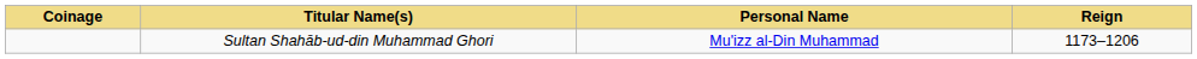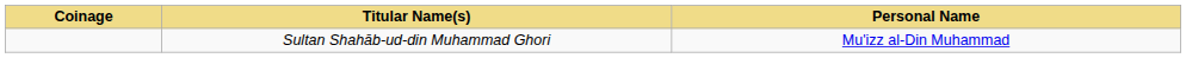 <table style="width:100%;" class="wikitable">
 <tr>
 <th style="background:#f0dc88; width:5%;">Coinage</th>
 <th style="background:#f0dc88; width:17%;">Titular Name(s)</th>
 <th style="background:#f0dc88; width:17%;">Personal Name</th>
-<th style="background:#f0dc88; width:7%;">Reign</th>
 </tr>
 <tr>
 <td style="text-align:center;"> </td>
 <td style="text-align:center;"><em>Sultan Shahāb-ud-din Muhammad Ghori</em><br><small></small></td>
 <td style="text-align:center;"><a href='#'>Mu'izz al-Din Muhammad</a><br><small></small></td>
-<td style="text-align:center;">1173–1206</td>
 </tr>
 </table>
